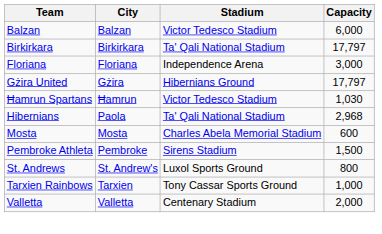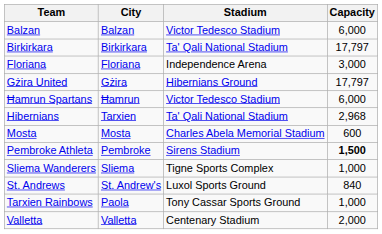 <table class="wikitable sortable">
 <tr>
 <th>Team</th>
 <th>City</th>
 <th>Stadium</th>
 <th>Capacity</th>
 </tr>
 <tr>
 <td><a href='#'>Balzan</a></td>
 <td><a href='#'>Balzan</a></td>
 <td><a href='#'>Victor Tedesco Stadium</a></td>
 <td align="center">6,000</td>
 </tr>
 <tr>
 <td><a href='#'>Birkirkara</a></td>
 <td><a href='#'>Birkirkara</a></td>
 <td><a href='#'>Ta' Qali National Stadium</a></td>
 <td align="center">17,797</td>
 </tr>
 <tr>
 <td><a href='#'>Floriana</a></td>
 <td><a href='#'>Floriana</a></td>
 <td>Independence Arena</td>
 <td align="center">3,000</td>
 </tr>
 <tr>
 <td><a href='#'>Gżira United</a></td>
 <td><a href='#'>Gżira</a></td>
 <td><a href='#'>Hibernians Ground</a></td>
 <td align="center">17,797</td>
 </tr>
 <tr>
 <td><a href='#'>Ħamrun Spartans</a></td>
 <td><a href='#'>Ħamrun</a></td>
 <td><a href='#'>Victor Tedesco Stadium</a></td>
-<td align="center">1,030</td>
+<td align="center">6,000</td>
 </tr>
 <tr>
 <td><a href='#'>Hibernians</a></td>
-<td><a href='#'>Paola</a></td>
+<td><a href='#'>Tarxien</a></td>
 <td><a href='#'>Ta' Qali National Stadium</a></td>
 <td align="center">2,968</td>
 </tr>
 <tr>
 <td><a href='#'>Mosta</a></td>
 <td><a href='#'>Mosta</a></td>
 <td><a href='#'>Charles Abela Memorial Stadium</a></td>
 <td align="center">600</td>
 </tr>
 <tr>
 <td><a href='#'>Pembroke Athleta</a></td>
 <td><a href='#'>Pembroke</a></td>
 <td><a href='#'>Sirens Stadium</a></td>
-<td align="center">1,500</td>
+<td align="center"><strong>1,500</strong></td>
+</tr>
+<tr>
+<td><a href='#'>Sliema Wanderers</a></td>
+<td><a href='#'>Sliema</a></td>
+<td>Tigne Sports Complex</td>
+<td align="center">1,000</td>
 </tr>
 <tr>
 <td><a href='#'>St. Andrews</a></td>
 <td><a href='#'>St. Andrew's</a></td>
 <td>Luxol Sports Ground</td>
-<td align="center">800</td>
+<td align="center">840</td>
 </tr>
 <tr>
 <td><a href='#'>Tarxien Rainbows</a></td>
-<td><a href='#'>Tarxien</a></td>
+<td><a href='#'>Paola</a></td>
 <td>Tony Cassar Sports Ground</td>
 <td align="center">1,000</td>
 </tr>
 <tr>
 <td><a href='#'>Valletta</a></td>
 <td><a href='#'>Valletta</a></td>
 <td>Centenary Stadium</td>
 <td align="center">2,000</td>
 </tr>
 </table>
